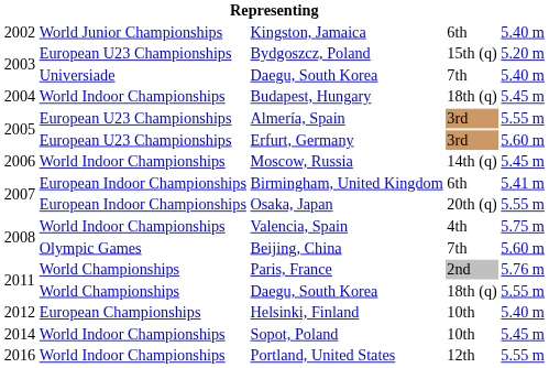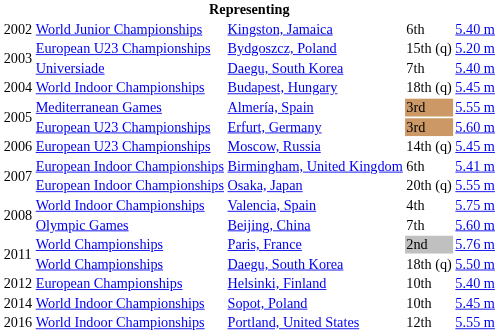 <table>
 <tr>
 <th colspan="5">Representing </th>
 </tr>
 <tr>
 <td>2002</td>
 <td><a href='#'>World Junior Championships</a></td>
 <td><a href='#'>Kingston, Jamaica</a></td>
 <td>6th</td>
 <td><a href='#'>5.40 m</a></td>
 </tr>
 <tr>
 <td rowspan=2>2003</td>
 <td><a href='#'>European U23 Championships</a></td>
 <td><a href='#'>Bydgoszcz, Poland</a></td>
 <td>15th (q)</td>
 <td><a href='#'>5.20 m</a></td>
 </tr>
 <tr>
 <td><a href='#'>Universiade</a></td>
 <td><a href='#'>Daegu, South Korea</a></td>
 <td>7th</td>
 <td><a href='#'>5.40 m</a></td>
 </tr>
 <tr>
 <td>2004</td>
 <td><a href='#'>World Indoor Championships</a></td>
 <td><a href='#'>Budapest, Hungary</a></td>
 <td>18th (q)</td>
 <td><a href='#'>5.45 m</a></td>
 </tr>
 <tr>
 <td rowspan=2>2005</td>
-<td><a href='#'>European U23 Championships</a></td>
+<td><a href='#'>Mediterranean Games</a></td>
 <td><a href='#'>Almería, Spain</a></td>
 <td bgcolor=cc9966>3rd</td>
 <td><a href='#'>5.55 m</a></td>
 </tr>
 <tr>
 <td><a href='#'>European U23 Championships</a></td>
 <td><a href='#'>Erfurt, Germany</a></td>
 <td bgcolor=cc9966>3rd</td>
 <td><a href='#'>5.60 m</a></td>
 </tr>
 <tr>
 <td>2006</td>
-<td><a href='#'>World Indoor Championships</a></td>
+<td><a href='#'>European U23 Championships</a></td>
 <td><a href='#'>Moscow, Russia</a></td>
 <td>14th (q)</td>
 <td><a href='#'>5.45 m</a></td>
 </tr>
 <tr>
 <td rowspan=2>2007</td>
 <td><a href='#'>European Indoor Championships</a></td>
 <td><a href='#'>Birmingham, United Kingdom</a></td>
 <td>6th</td>
 <td><a href='#'>5.41 m</a></td>
 </tr>
 <tr>
 <td><a href='#'>European Indoor Championships</a></td>
 <td><a href='#'>Osaka, Japan</a></td>
 <td>20th (q)</td>
 <td><a href='#'>5.55 m</a></td>
 </tr>
 <tr>
 <td rowspan=2>2008</td>
 <td><a href='#'>World Indoor Championships</a></td>
 <td><a href='#'>Valencia, Spain</a></td>
 <td>4th</td>
 <td><a href='#'>5.75 m</a></td>
 </tr>
 <tr>
 <td><a href='#'>Olympic Games</a></td>
 <td><a href='#'>Beijing, China</a></td>
 <td>7th</td>
 <td><a href='#'>5.60 m</a></td>
 </tr>
 <tr>
 <td rowspan=2>2011</td>
 <td><a href='#'>World Championships</a></td>
 <td><a href='#'>Paris, France</a></td>
 <td bgcolor=silver>2nd</td>
 <td><a href='#'>5.76 m</a></td>
 </tr>
 <tr>
 <td><a href='#'>World Championships</a></td>
 <td><a href='#'>Daegu, South Korea</a></td>
 <td>18th (q)</td>
-<td><a href='#'>5.55 m</a></td>
+<td><a href='#'>5.50 m</a></td>
 </tr>
 <tr>
 <td>2012</td>
 <td><a href='#'>European Championships</a></td>
 <td><a href='#'>Helsinki, Finland</a></td>
 <td>10th</td>
 <td><a href='#'>5.40 m</a></td>
 </tr>
 <tr>
 <td>2014</td>
 <td><a href='#'>World Indoor Championships</a></td>
 <td><a href='#'>Sopot, Poland</a></td>
 <td>10th</td>
 <td><a href='#'>5.45 m</a></td>
 </tr>
 <tr>
 <td>2016</td>
 <td><a href='#'>World Indoor Championships</a></td>
 <td><a href='#'>Portland, United States</a></td>
 <td>12th</td>
 <td><a href='#'>5.55 m</a></td>
 </tr>
 </table>
